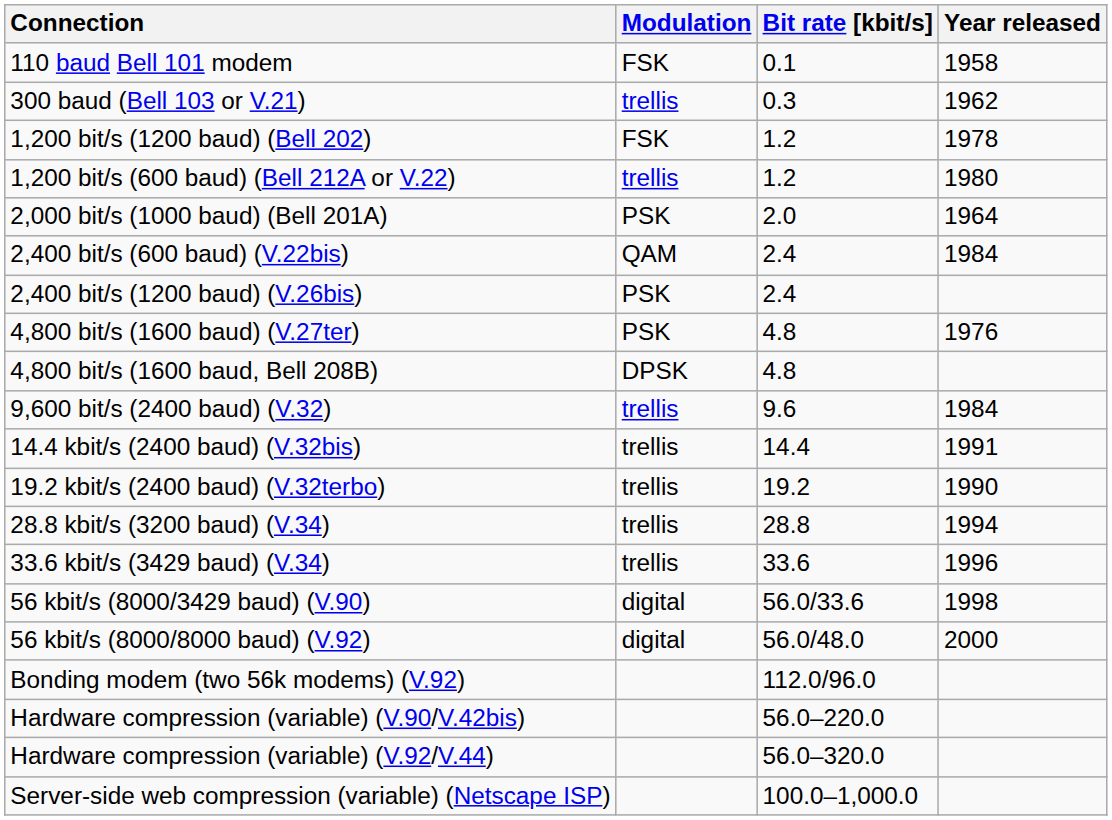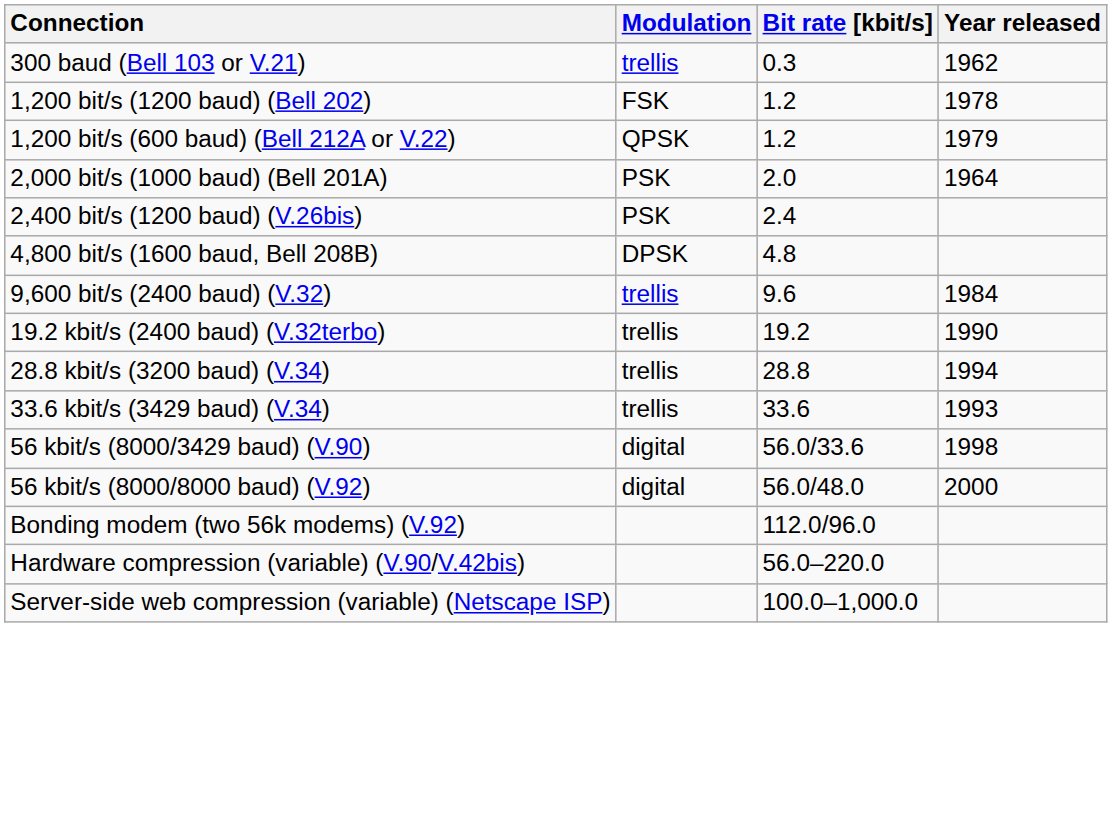 <table class="wikitable sortable">
 <tr>
 <th style="text-align:left;">Connection</th>
 <th><a href='#'>Modulation</a></th>
 <th><a href='#'>Bit rate</a> [kbit/s]</th>
 <th>Year released</th>
-</tr>
-<tr>
-<td>110 <a href='#'>baud</a> <a href='#'>Bell 101</a> modem</td>
-<td>FSK</td>
-<td>0.1</td>
-<td>1958</td>
 </tr>
 <tr>
 <td>300 baud (<a href='#'>Bell 103</a> or <a href='#'>V.21</a>)</td>
 <td><a href='#'>trellis</a></td>
 <td>0.3</td>
 <td>1962</td>
 </tr>
 <tr>
 <td>1,200 bit/s (1200 baud) (<a href='#'>Bell 202</a>)</td>
 <td>FSK</td>
 <td>1.2</td>
 <td>1978</td>
 </tr>
 <tr>
 <td>1,200 bit/s (600 baud) (<a href='#'>Bell 212A</a> or <a href='#'>V.22</a>)</td>
-<td><a href='#'>trellis</a></td>
+<td>QPSK</td>
 <td>1.2</td>
-<td>1980</td>
+<td>1979</td>
 </tr>
 <tr>
 <td>2,000 bit/s (1000 baud) (Bell 201A)</td>
 <td>PSK</td>
 <td>2.0</td>
 <td>1964</td>
 </tr>
 <tr>
-<td>2,400 bit/s (600 baud) (<a href='#'>V.22bis</a>)</td>
-<td>QAM</td>
-<td>2.4</td>
-<td>1984</td>
-</tr>
-<tr>
 <td>2,400 bit/s (1200 baud) (<a href='#'>V.26bis</a>)</td>
 <td>PSK</td>
 <td>2.4</td>
 <td></td>
-</tr>
-<tr>
-<td>4,800 bit/s (1600 baud) (<a href='#'>V.27ter</a>)</td>
-<td>PSK</td>
-<td>4.8</td>
-<td>1976</td>
 </tr>
 <tr>
 <td>4,800 bit/s (1600 baud, Bell 208B)</td>
 <td>DPSK</td>
 <td>4.8</td>
 <td></td>
 </tr>
 <tr>
 <td>9,600 bit/s (2400 baud) (<a href='#'>V.32</a>)</td>
 <td><a href='#'>trellis</a></td>
 <td>9.6</td>
 <td>1984</td>
-</tr>
-<tr>
-<td>14.4 kbit/s (2400 baud) (<a href='#'>V.32bis</a>)</td>
-<td>trellis</td>
-<td>14.4</td>
-<td>1991</td>
 </tr>
 <tr>
 <td>19.2 kbit/s (2400 baud) (<a href='#'>V.32terbo</a>)</td>
 <td>trellis</td>
 <td>19.2</td>
 <td>1990</td>
 </tr>
 <tr>
 <td>28.8 kbit/s (3200 baud) (<a href='#'>V.34</a>)</td>
 <td>trellis</td>
 <td>28.8</td>
 <td>1994</td>
 </tr>
 <tr>
 <td>33.6 kbit/s (3429 baud) (<a href='#'>V.34</a>)</td>
 <td>trellis</td>
 <td>33.6</td>
-<td>1996</td>
+<td>1993</td>
 </tr>
 <tr>
 <td>56 kbit/s (8000/3429 baud) (<a href='#'>V.90</a>)</td>
 <td>digital</td>
 <td>56.0/33.6</td>
 <td>1998</td>
 </tr>
 <tr>
 <td>56 kbit/s (8000/8000 baud) (<a href='#'>V.92</a>)</td>
 <td>digital</td>
 <td>56.0/48.0</td>
 <td>2000</td>
 </tr>
 <tr>
 <td>Bonding modem (two 56k modems) (<a href='#'>V.92</a>)</td>
 <td></td>
 <td>112.0/96.0</td>
 <td></td>
 </tr>
 <tr>
 <td>Hardware compression (variable) (<a href='#'>V.90</a>/<a href='#'>V.42bis</a>)</td>
 <td></td>
 <td>56.0–220.0</td>
 <td></td>
 </tr>
 <tr>
-<td>Hardware compression (variable) (<a href='#'>V.92</a>/<a href='#'>V.44</a>)</td>
-<td></td>
-<td>56.0–320.0</td>
-<td></td>
-</tr>
-<tr>
 <td>Server-side web compression (variable) (<a href='#'>Netscape ISP</a>)</td>
 <td></td>
 <td>100.0–1,000.0</td>
 <td></td>
 </tr>
 </table>
